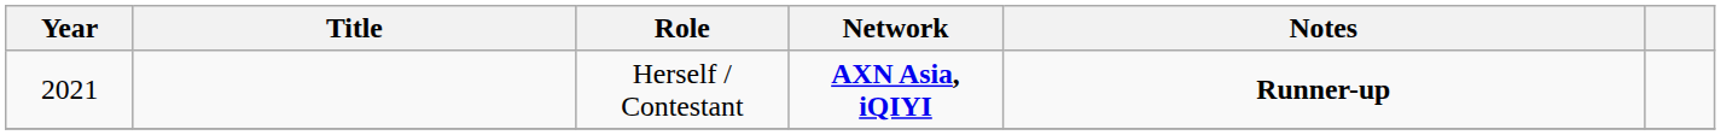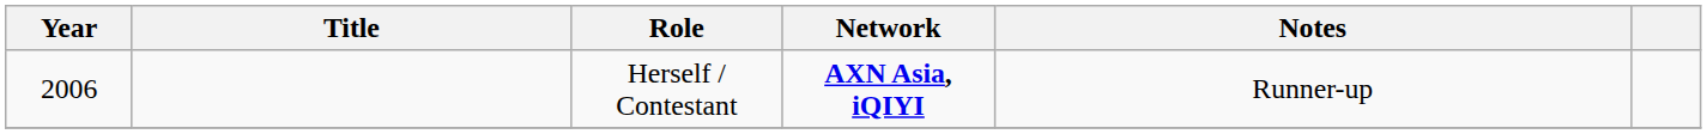 <table class="wikitable" style="margin-right: 0; text-align:center">
 <tr>
 <th scope="col" style="width: 4em;">Year</th>
 <th scope="col" style="width: 15em;">Title</th>
 <th scope="col" style="width: 7em;">Role</th>
 <th scope="col" style="width: 7em;">Network</th>
 <th scope="col" style="width: 22em;" class="unsortable">Notes</th>
 <th scope="col" style="width: 2em;" class="unsortable"></th>
 </tr>
 <tr>
-<td>2021</td>
+<td>2006</td>
 <td><em></em></td>
 <td>Herself / Contestant</td>
 <td><strong><a href='#'>AXN Asia</a>, <a href='#'>iQIYI</a></strong></td>
-<td><strong>Runner-up</strong></td>
+<td>Runner-up</td>
 <td></td>
 </tr>
 <tr>
 </tr>
 </table>
